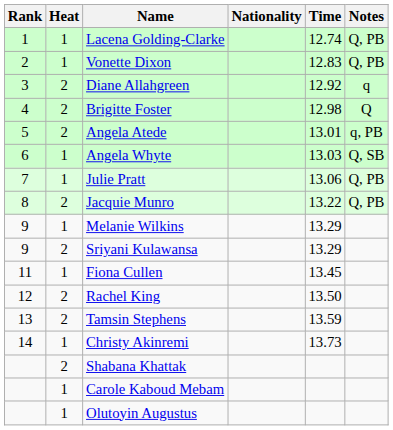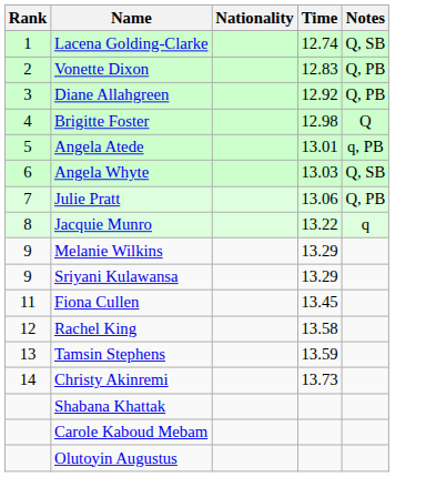 <table class="wikitable sortable" style="text-align:center">
 <tr>
 <th>Rank</th>
-<th>Heat</th>
 <th>Name</th>
 <th>Nationality</th>
 <th>Time</th>
 <th>Notes</th>
 </tr>
 <tr bgcolor=ccffcc>
 <td>1</td>
-<td>1</td>
 <td align=left><a href='#'>Lacena Golding-Clarke</a></td>
 <td align=left></td>
 <td>12.74</td>
-<td>Q, PB</td>
+<td>Q, SB</td>
 </tr>
 <tr bgcolor=ccffcc>
 <td>2</td>
-<td>1</td>
 <td align=left><a href='#'>Vonette Dixon</a></td>
 <td align=left></td>
 <td>12.83</td>
 <td>Q, PB</td>
 </tr>
 <tr bgcolor=ccffcc>
 <td>3</td>
-<td>2</td>
 <td align=left><a href='#'>Diane Allahgreen</a></td>
 <td align=left></td>
 <td>12.92</td>
-<td>q</td>
+<td>Q, PB</td>
 </tr>
 <tr bgcolor=ccffcc>
 <td>4</td>
-<td>2</td>
 <td align=left><a href='#'>Brigitte Foster</a></td>
 <td align=left></td>
 <td>12.98</td>
 <td>Q</td>
 </tr>
 <tr bgcolor=ccffcc>
 <td>5</td>
-<td>2</td>
 <td align=left><a href='#'>Angela Atede</a></td>
 <td align=left></td>
 <td>13.01</td>
 <td>q, PB</td>
 </tr>
 <tr bgcolor=ccffcc>
 <td>6</td>
-<td>1</td>
 <td align=left><a href='#'>Angela Whyte</a></td>
 <td align=left></td>
 <td>13.03</td>
 <td>Q, SB</td>
 </tr>
 <tr bgcolor=ddffdd>
 <td>7</td>
-<td>1</td>
 <td align=left><a href='#'>Julie Pratt</a></td>
 <td align=left></td>
 <td>13.06</td>
 <td>Q, PB</td>
 </tr>
 <tr bgcolor=ddffdd>
 <td>8</td>
-<td>2</td>
 <td align=left><a href='#'>Jacquie Munro</a></td>
 <td align=left></td>
 <td>13.22</td>
-<td>Q, PB</td>
+<td>q</td>
 </tr>
 <tr>
 <td>9</td>
-<td>1</td>
 <td align=left><a href='#'>Melanie Wilkins</a></td>
 <td align=left></td>
 <td>13.29</td>
 <td></td>
 </tr>
 <tr>
 <td>9</td>
-<td>2</td>
 <td align=left><a href='#'>Sriyani Kulawansa</a></td>
 <td align=left></td>
 <td>13.29</td>
 <td></td>
 </tr>
 <tr>
 <td>11</td>
-<td>1</td>
 <td align=left><a href='#'>Fiona Cullen</a></td>
 <td align=left></td>
 <td>13.45</td>
 <td></td>
 </tr>
 <tr>
 <td>12</td>
-<td>2</td>
 <td align=left><a href='#'>Rachel King</a></td>
 <td align=left></td>
-<td>13.50</td>
+<td>13.58</td>
 <td></td>
 </tr>
 <tr>
 <td>13</td>
-<td>2</td>
 <td align=left><a href='#'>Tamsin Stephens</a></td>
 <td align=left></td>
 <td>13.59</td>
 <td></td>
 </tr>
 <tr>
 <td>14</td>
-<td>1</td>
 <td align=left><a href='#'>Christy Akinremi</a></td>
 <td align=left></td>
 <td>13.73</td>
 <td></td>
 </tr>
 <tr>
 <td></td>
-<td>2</td>
 <td align=left><a href='#'>Shabana Khattak</a></td>
 <td align=left></td>
 <td></td>
 <td></td>
 </tr>
 <tr>
 <td></td>
-<td>1</td>
 <td align=left><a href='#'>Carole Kaboud Mebam</a></td>
 <td align=left></td>
 <td></td>
 <td></td>
 </tr>
 <tr>
 <td></td>
-<td>1</td>
 <td align=left><a href='#'>Olutoyin Augustus</a></td>
 <td align=left></td>
 <td></td>
 <td></td>
 </tr>
 </table>
